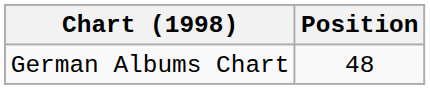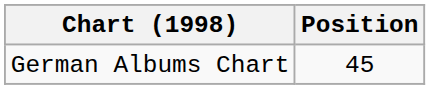 <table class="wikitable sortable plainrowheaders" style="text-align:center;">
 <tr>
 <th scope="column">Chart (1998)</th>
 <th scope="column">Position</th>
 </tr>
 <tr>
 <td align="left">German Albums Chart</td>
-<td align="center">48</td>
+<td align="center">45</td>
 </tr>
 </table>
